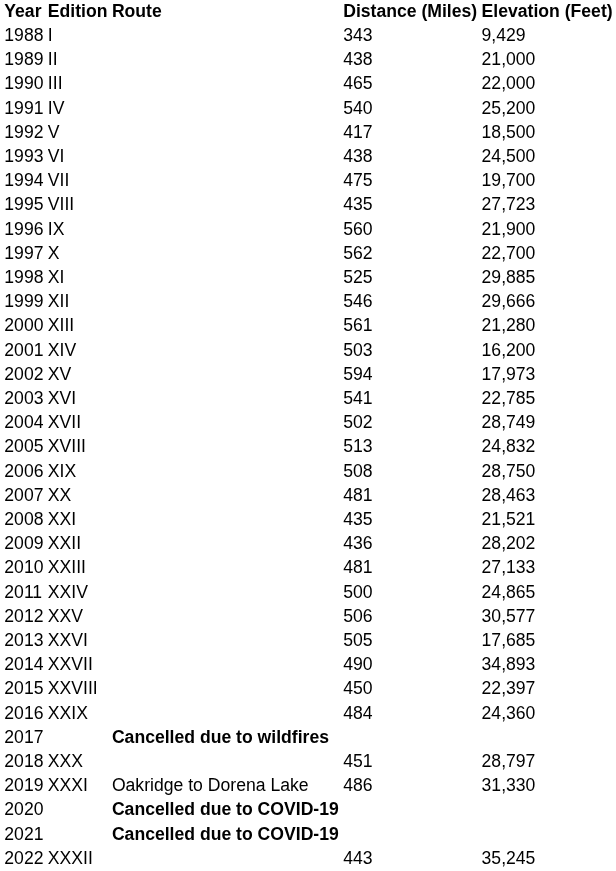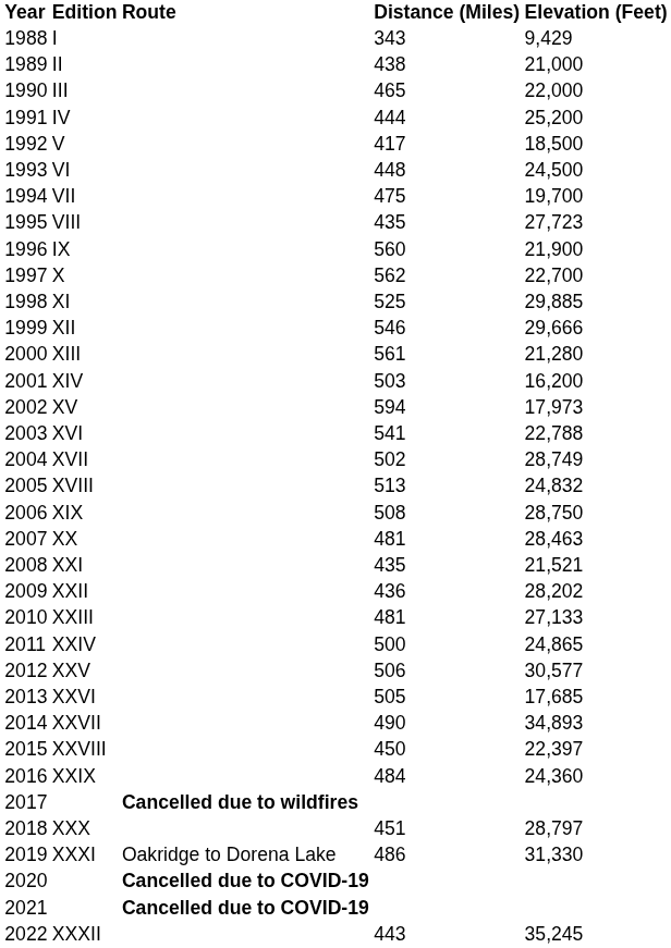 <table>
 <tr>
 <td><strong>Year</strong></td>
 <td><strong>Edition</strong></td>
 <td><strong>Route</strong></td>
 <td><strong>Distance (Miles)</strong></td>
 <td><strong>Elevation (Feet)</strong></td>
 </tr>
 <tr>
 <td>1988</td>
 <td>I</td>
 <td></td>
 <td>343</td>
 <td>9,429</td>
 </tr>
 <tr>
 <td>1989</td>
 <td>II</td>
 <td></td>
 <td>438</td>
 <td>21,000</td>
 </tr>
 <tr>
 <td>1990</td>
 <td>III</td>
 <td></td>
 <td>465</td>
 <td>22,000</td>
 </tr>
 <tr>
 <td>1991</td>
 <td>IV</td>
 <td></td>
-<td>540</td>
+<td>444</td>
 <td>25,200</td>
 </tr>
 <tr>
 <td>1992</td>
 <td>V</td>
 <td></td>
 <td>417</td>
 <td>18,500</td>
 </tr>
 <tr>
 <td>1993</td>
 <td>VI</td>
 <td></td>
-<td>438</td>
+<td>448</td>
 <td>24,500</td>
 </tr>
 <tr>
 <td>1994</td>
 <td>VII</td>
 <td></td>
 <td>475</td>
 <td>19,700</td>
 </tr>
 <tr>
 <td>1995</td>
 <td>VIII</td>
 <td></td>
 <td>435</td>
 <td>27,723</td>
 </tr>
 <tr>
 <td>1996</td>
 <td>IX</td>
 <td></td>
 <td>560</td>
 <td>21,900</td>
 </tr>
 <tr>
 <td>1997</td>
 <td>X</td>
 <td></td>
 <td>562</td>
 <td>22,700</td>
 </tr>
 <tr>
 <td>1998</td>
 <td>XI</td>
 <td></td>
 <td>525</td>
 <td>29,885</td>
 </tr>
 <tr>
 <td>1999</td>
 <td>XII</td>
 <td></td>
 <td>546</td>
 <td>29,666</td>
 </tr>
 <tr>
 <td>2000</td>
 <td>XIII</td>
 <td></td>
 <td>561</td>
 <td>21,280</td>
 </tr>
 <tr>
 <td>2001</td>
 <td>XIV</td>
 <td></td>
 <td>503</td>
 <td>16,200</td>
 </tr>
 <tr>
 <td>2002</td>
 <td>XV</td>
 <td></td>
 <td>594</td>
 <td>17,973</td>
 </tr>
 <tr>
 <td>2003</td>
 <td>XVI</td>
 <td></td>
 <td>541</td>
-<td>22,785</td>
+<td>22,788</td>
 </tr>
 <tr>
 <td>2004</td>
 <td>XVII</td>
 <td></td>
 <td>502</td>
 <td>28,749</td>
 </tr>
 <tr>
 <td>2005</td>
 <td>XVIII</td>
 <td></td>
 <td>513</td>
 <td>24,832</td>
 </tr>
 <tr>
 <td>2006</td>
 <td>XIX</td>
 <td></td>
 <td>508</td>
 <td>28,750</td>
 </tr>
 <tr>
 <td>2007</td>
 <td>XX</td>
 <td></td>
 <td>481</td>
 <td>28,463</td>
 </tr>
 <tr>
 <td>2008</td>
 <td>XXI</td>
 <td></td>
 <td>435</td>
 <td>21,521</td>
 </tr>
 <tr>
 <td>2009</td>
 <td>XXII</td>
 <td></td>
 <td>436</td>
 <td>28,202</td>
 </tr>
 <tr>
 <td>2010</td>
 <td>XXIII</td>
 <td></td>
 <td>481</td>
 <td>27,133</td>
 </tr>
 <tr>
 <td>2011</td>
 <td>XXIV</td>
 <td></td>
 <td>500</td>
 <td>24,865</td>
 </tr>
 <tr>
 <td>2012</td>
 <td>XXV</td>
 <td></td>
 <td>506</td>
 <td>30,577</td>
 </tr>
 <tr>
 <td>2013</td>
 <td>XXVI</td>
 <td></td>
 <td>505</td>
 <td>17,685</td>
 </tr>
 <tr>
 <td>2014</td>
 <td>XXVII</td>
 <td></td>
 <td>490</td>
 <td>34,893</td>
 </tr>
 <tr>
 <td>2015</td>
 <td>XXVIII</td>
 <td></td>
 <td>450</td>
 <td>22,397</td>
 </tr>
 <tr>
 <td>2016</td>
 <td>XXIX</td>
 <td></td>
 <td>484</td>
 <td>24,360</td>
 </tr>
 <tr>
 <td>2017</td>
 <td></td>
 <td><strong>Cancelled due to wildfires</strong></td>
 <td></td>
 <td></td>
 </tr>
 <tr>
 <td>2018</td>
 <td>XXX</td>
 <td></td>
 <td>451</td>
 <td>28,797</td>
 </tr>
 <tr>
 <td>2019</td>
 <td>XXXI</td>
 <td>Oakridge to Dorena Lake</td>
 <td>486</td>
 <td>31,330</td>
 </tr>
 <tr>
 <td>2020</td>
 <td></td>
 <td><strong>Cancelled due to COVID-19</strong></td>
 <td></td>
 <td></td>
 </tr>
 <tr>
 <td>2021</td>
 <td></td>
 <td><strong>Cancelled due to COVID-19</strong></td>
 <td></td>
 <td></td>
 </tr>
 <tr>
 <td>2022</td>
 <td>XXXII</td>
 <td></td>
 <td>443</td>
 <td>35,245</td>
 </tr>
 </table>
